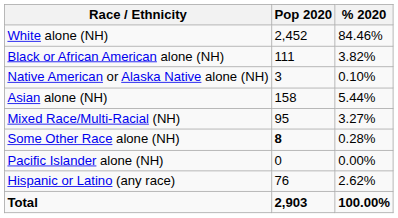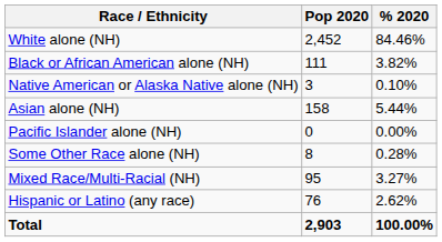 <table class="wikitable">
 <tr>
 <th>Race / Ethnicity</th>
 <th>Pop 2020</th>
 <th>% 2020</th>
 </tr>
 <tr>
 <td><a href='#'>White</a> alone (NH)</td>
 <td>2,452</td>
 <td>84.46%</td>
 </tr>
 <tr>
 <td><a href='#'>Black or African American</a> alone (NH)</td>
 <td>111</td>
 <td>3.82%</td>
 </tr>
 <tr>
 <td><a href='#'>Native American</a> or <a href='#'>Alaska Native</a> alone (NH)</td>
 <td>3</td>
 <td>0.10%</td>
 </tr>
 <tr>
 <td><a href='#'>Asian</a> alone (NH)</td>
 <td>158</td>
 <td>5.44%</td>
 </tr>
 <tr>
+<td><a href='#'>Pacific Islander</a> alone (NH)</td>
+<td>0</td>
+<td>0.00%</td>
+</tr>
+<tr>
+<td><a href='#'>Some Other Race</a> alone (NH)</td>
+<td>8</td>
+<td>0.28%</td>
+</tr>
+<tr>
 <td><a href='#'>Mixed Race/Multi-Racial</a> (NH)</td>
 <td>95</td>
 <td>3.27%</td>
-</tr>
-<tr>
-<td><a href='#'>Some Other Race</a> alone (NH)</td>
-<td><strong>8</strong></td>
-<td>0.28%</td>
-</tr>
-<tr>
-<td><a href='#'>Pacific Islander</a> alone (NH)</td>
-<td>0</td>
-<td>0.00%</td>
 </tr>
 <tr>
 <td><a href='#'>Hispanic or Latino</a> (any race)</td>
 <td>76</td>
 <td>2.62%</td>
 </tr>
 <tr>
 <td><strong>Total</strong></td>
 <td><strong>2,903</strong></td>
 <td><strong>100.00%</strong></td>
 </tr>
 </table>
